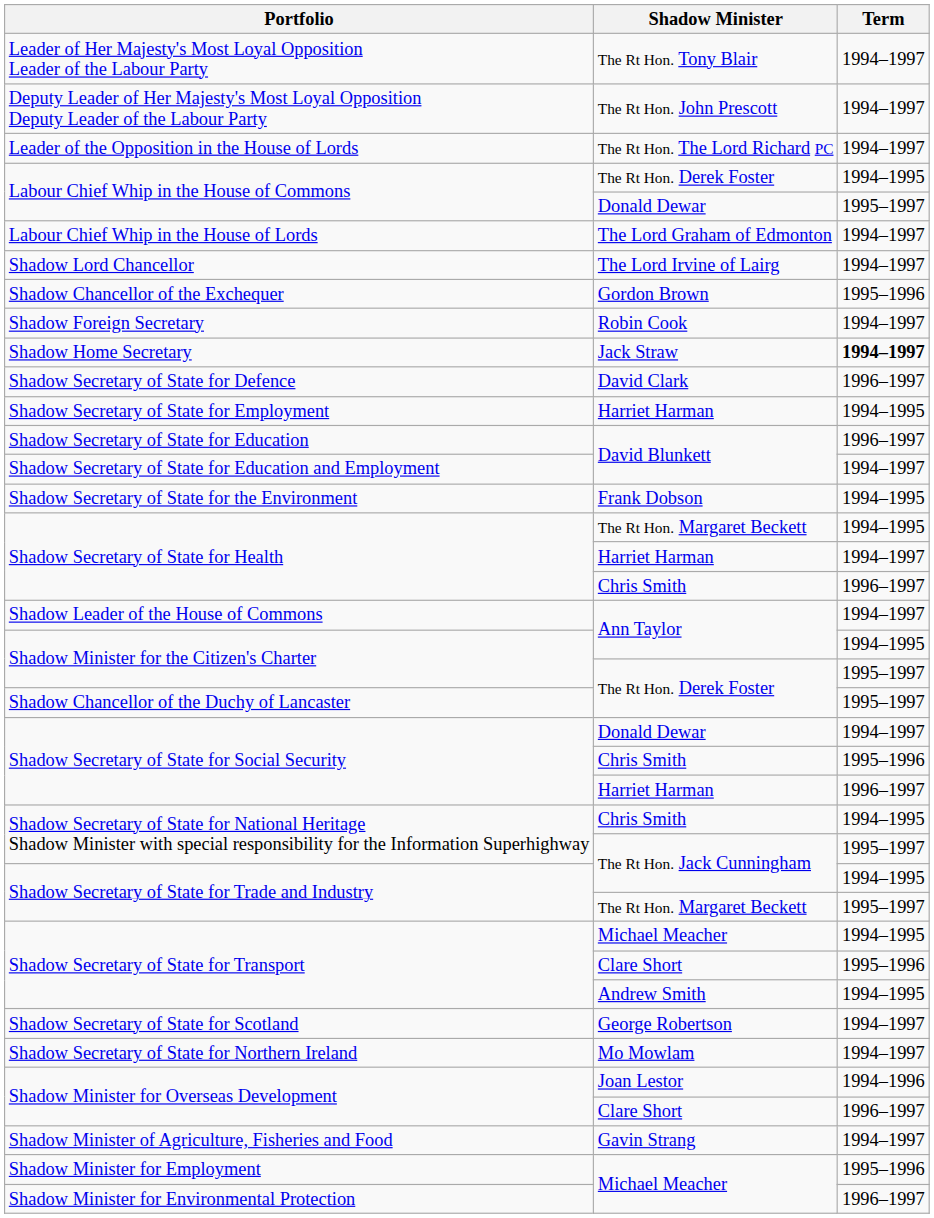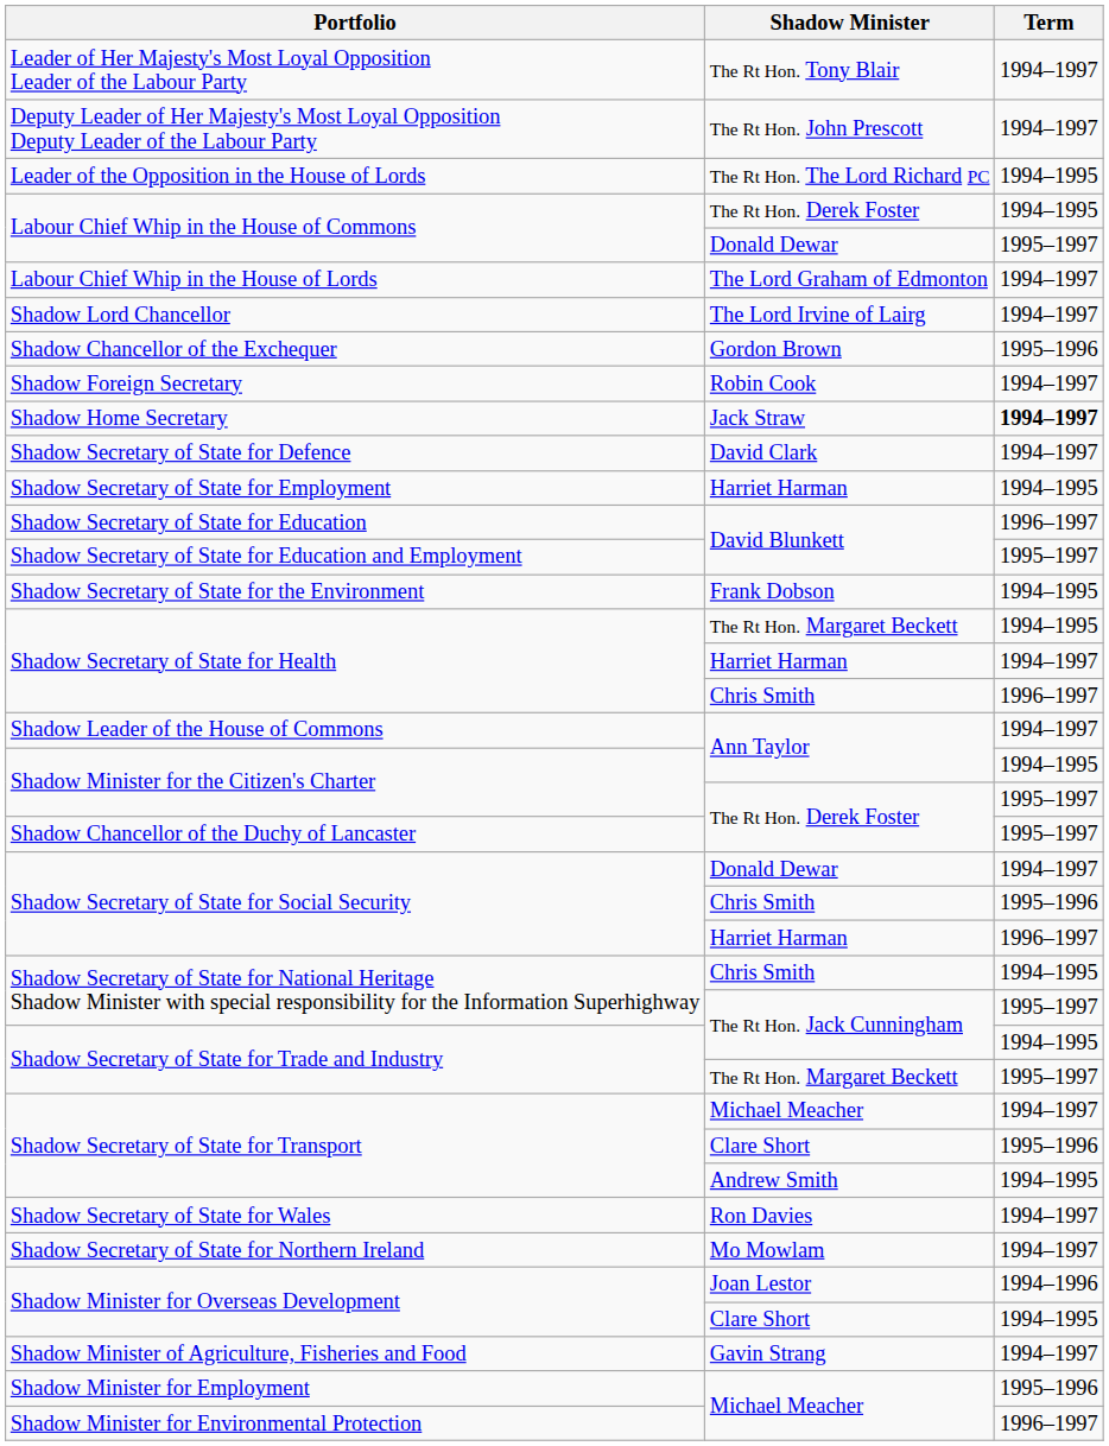 <table class="wikitable">
 <tr>
 <th>Portfolio</th>
 <th>Shadow Minister</th>
 <th>Term</th>
 </tr>
 <tr>
 <td><a href='#'>Leader of Her Majesty's Most Loyal Opposition</a><br><a href='#'>Leader of the Labour Party</a></td>
 <td><small>The Rt Hon.</small> <a href='#'>Tony Blair</a></td>
 <td>1994–1997</td>
 </tr>
 <tr>
 <td><a href='#'>Deputy Leader of Her Majesty's Most Loyal Opposition</a><br><a href='#'>Deputy Leader of the Labour Party</a></td>
 <td><small>The Rt Hon.</small> <a href='#'>John Prescott</a></td>
 <td>1994–1997</td>
 </tr>
 <tr>
 <td><a href='#'>Leader of the Opposition in the House of Lords</a></td>
 <td><small>The Rt Hon.</small> <a href='#'>The Lord Richard</a> <small><a href='#'>PC</a></small></td>
-<td>1994–1997</td>
+<td>1994–1995</td>
 </tr>
 <tr>
 <td rowspan=2><a href='#'>Labour Chief Whip in the House of Commons</a></td>
 <td><small>The Rt Hon.</small> <a href='#'>Derek Foster</a></td>
 <td>1994–1995</td>
 </tr>
 <tr>
 <td><a href='#'>Donald Dewar</a></td>
 <td>1995–1997</td>
 </tr>
 <tr>
 <td><a href='#'>Labour Chief Whip in the House of Lords</a></td>
 <td><a href='#'>The Lord Graham of Edmonton</a></td>
 <td>1994–1997</td>
 </tr>
 <tr>
 <td><a href='#'>Shadow Lord Chancellor</a></td>
 <td><a href='#'>The Lord Irvine of Lairg</a></td>
 <td>1994–1997</td>
 </tr>
 <tr>
 <td><a href='#'>Shadow Chancellor of the Exchequer</a></td>
 <td><a href='#'>Gordon Brown</a></td>
 <td>1995–1996</td>
 </tr>
 <tr>
 <td><a href='#'>Shadow Foreign Secretary</a></td>
 <td><a href='#'>Robin Cook</a></td>
 <td>1994–1997</td>
 </tr>
 <tr>
 <td><a href='#'>Shadow Home Secretary</a></td>
 <td><a href='#'>Jack Straw</a></td>
 <td><strong>1994–1997</strong></td>
 </tr>
 <tr>
 <td><a href='#'>Shadow Secretary of State for Defence</a></td>
 <td><a href='#'>David Clark</a></td>
-<td>1996–1997</td>
+<td>1994–1997</td>
 </tr>
 <tr>
 <td><a href='#'>Shadow Secretary of State for Employment</a></td>
 <td><a href='#'>Harriet Harman</a></td>
 <td>1994–1995</td>
 </tr>
 <tr>
 <td><a href='#'>Shadow Secretary of State for Education</a></td>
 <td rowspan=2><a href='#'>David Blunkett</a></td>
 <td>1996–1997</td>
 </tr>
 <tr>
 <td><a href='#'>Shadow Secretary of State for Education and Employment</a></td>
-<td>1994–1997</td>
+<td>1995–1997</td>
 </tr>
 <tr>
 <td><a href='#'>Shadow Secretary of State for the Environment</a></td>
 <td><a href='#'>Frank Dobson</a></td>
 <td>1994–1995</td>
 </tr>
 <tr>
 <td rowspan=3><a href='#'>Shadow Secretary of State for Health</a></td>
 <td><small>The Rt Hon.</small> <a href='#'>Margaret Beckett</a></td>
 <td>1994–1995</td>
 </tr>
 <tr>
 <td><a href='#'>Harriet Harman</a></td>
 <td>1994–1997</td>
 </tr>
 <tr>
 <td><a href='#'>Chris Smith</a></td>
 <td>1996–1997</td>
 </tr>
 <tr>
 <td><a href='#'>Shadow Leader of the House of Commons</a></td>
 <td rowspan=2><a href='#'>Ann Taylor</a></td>
 <td>1994–1997</td>
 </tr>
 <tr>
 <td rowspan=2><a href='#'>Shadow Minister for the Citizen's Charter</a></td>
 <td>1994–1995</td>
 </tr>
 <tr>
 <td rowspan=2><small>The Rt Hon.</small> <a href='#'>Derek Foster</a></td>
 <td>1995–1997</td>
 </tr>
 <tr>
 <td><a href='#'>Shadow Chancellor of the Duchy of Lancaster</a></td>
 <td>1995–1997</td>
 </tr>
 <tr>
 <td rowspan=3><a href='#'>Shadow Secretary of State for Social Security</a></td>
 <td><a href='#'>Donald Dewar</a></td>
 <td>1994–1997</td>
 </tr>
 <tr>
 <td><a href='#'>Chris Smith</a></td>
 <td>1995–1996</td>
 </tr>
 <tr>
 <td><a href='#'>Harriet Harman</a></td>
 <td>1996–1997</td>
 </tr>
 <tr>
 <td rowspan=2><a href='#'>Shadow Secretary of State for National Heritage</a><br>Shadow Minister with special responsibility for the Information Superhighway</td>
 <td><a href='#'>Chris Smith</a></td>
 <td>1994–1995</td>
 </tr>
 <tr>
 <td rowspan=2><small>The Rt Hon.</small> <a href='#'>Jack Cunningham</a></td>
 <td>1995–1997</td>
 </tr>
 <tr>
 <td rowspan=2><a href='#'>Shadow Secretary of State for Trade and Industry</a></td>
 <td>1994–1995</td>
 </tr>
 <tr>
 <td><small>The Rt Hon.</small> <a href='#'>Margaret Beckett</a></td>
 <td>1995–1997</td>
 </tr>
 <tr>
 <td rowspan=3><a href='#'>Shadow Secretary of State for Transport</a></td>
 <td><a href='#'>Michael Meacher</a></td>
-<td>1994–1995</td>
+<td>1994–1997</td>
 </tr>
 <tr>
 <td><a href='#'>Clare Short</a></td>
 <td>1995–1996</td>
 </tr>
 <tr>
 <td><a href='#'>Andrew Smith</a></td>
 <td>1994–1995</td>
 </tr>
 <tr>
-<td><a href='#'>Shadow Secretary of State for Scotland</a></td>
-<td><a href='#'>George Robertson</a></td>
+<td><a href='#'>Shadow Secretary of State for Wales</a></td>
+<td><a href='#'>Ron Davies</a></td>
 <td>1994–1997</td>
 </tr>
 <tr>
 <td><a href='#'>Shadow Secretary of State for Northern Ireland</a></td>
 <td><a href='#'>Mo Mowlam</a></td>
 <td>1994–1997</td>
 </tr>
 <tr>
 <td rowspan=2><a href='#'>Shadow Minister for Overseas Development</a></td>
 <td><a href='#'>Joan Lestor</a></td>
 <td>1994–1996</td>
 </tr>
 <tr>
 <td><a href='#'>Clare Short</a></td>
-<td>1996–1997</td>
+<td>1994–1995</td>
 </tr>
 <tr>
 <td><a href='#'>Shadow Minister of Agriculture, Fisheries and Food</a></td>
 <td><a href='#'>Gavin Strang</a></td>
 <td>1994–1997</td>
 </tr>
 <tr>
 <td><a href='#'>Shadow Minister for Employment</a></td>
 <td rowspan=2><a href='#'>Michael Meacher</a></td>
 <td>1995–1996</td>
 </tr>
 <tr>
 <td><a href='#'>Shadow Minister for Environmental Protection</a></td>
 <td>1996–1997</td>
 </tr>
 </table>
